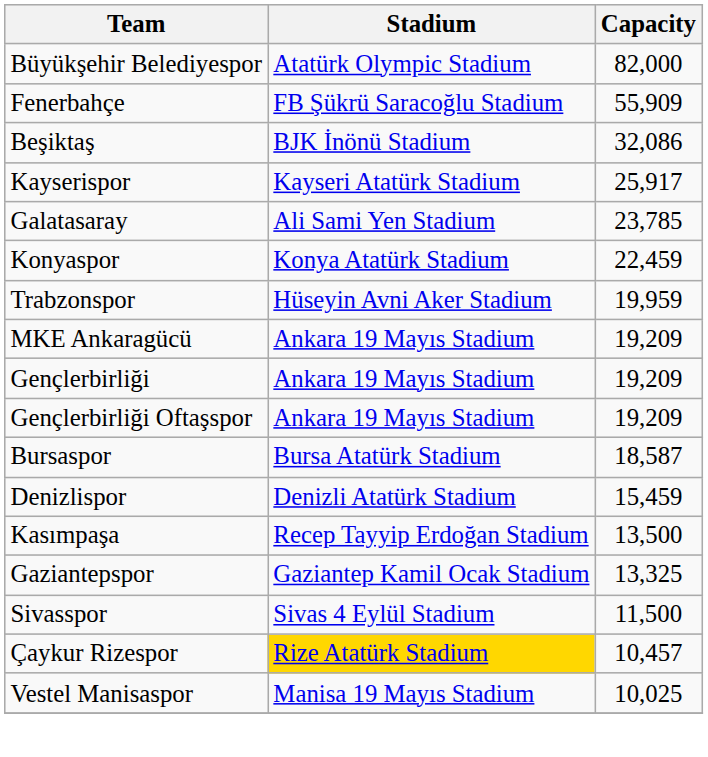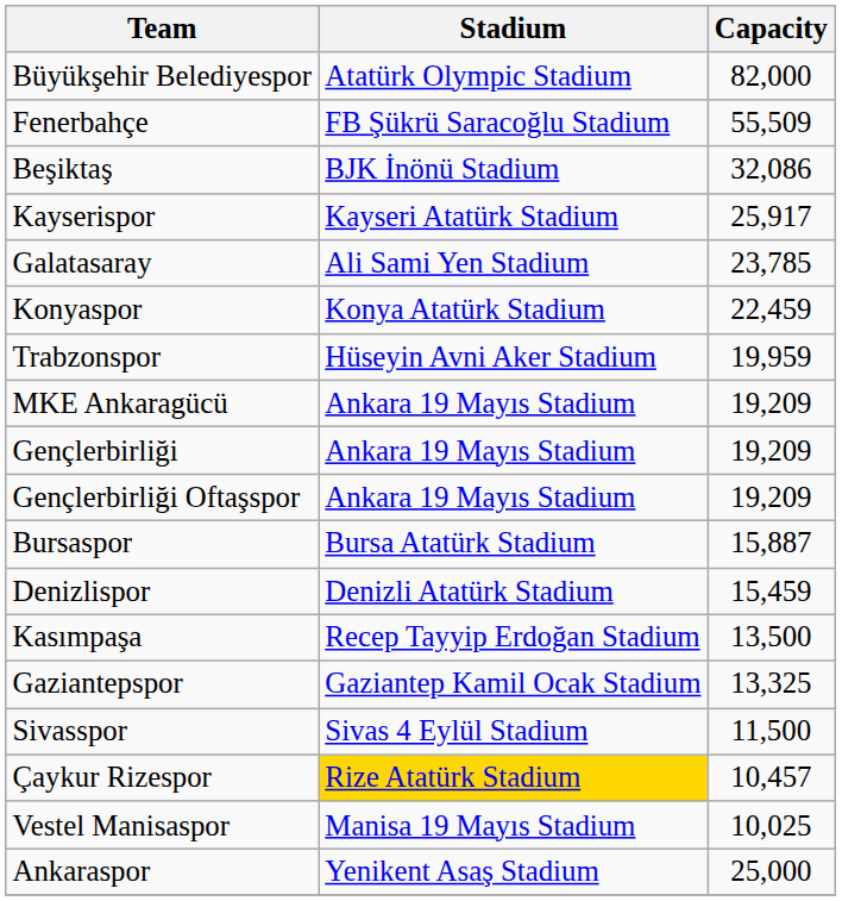 <table class="wikitable sortable">
 <tr>
 <th>Team</th>
 <th>Stadium</th>
 <th>Capacity</th>
 </tr>
 <tr>
 <td>Büyükşehir Belediyespor</td>
 <td><a href='#'>Atatürk Olympic Stadium</a></td>
 <td align="center">82,000</td>
 </tr>
 <tr>
 <td>Fenerbahçe</td>
 <td><a href='#'>FB Şükrü Saracoğlu Stadium</a></td>
-<td align="center">55,909</td>
+<td align="center">55,509</td>
 </tr>
 <tr>
 <td>Beşiktaş</td>
 <td><a href='#'>BJK İnönü Stadium</a></td>
 <td align="center">32,086</td>
 </tr>
 <tr>
 <td>Kayserispor</td>
 <td><a href='#'>Kayseri Atatürk Stadium</a></td>
 <td align="center">25,917</td>
 </tr>
 <tr>
 <td>Galatasaray</td>
 <td><a href='#'>Ali Sami Yen Stadium</a></td>
 <td align="center">23,785</td>
 </tr>
 <tr>
 <td>Konyaspor</td>
 <td><a href='#'>Konya Atatürk Stadium</a></td>
 <td align="center">22,459</td>
 </tr>
 <tr>
 <td>Trabzonspor</td>
 <td><a href='#'>Hüseyin Avni Aker Stadium</a></td>
 <td align="center">19,959</td>
 </tr>
 <tr>
 <td>MKE Ankaragücü</td>
 <td><a href='#'>Ankara 19 Mayıs Stadium</a></td>
 <td align="center">19,209</td>
 </tr>
 <tr>
 <td>Gençlerbirliği</td>
 <td><a href='#'>Ankara 19 Mayıs Stadium</a></td>
 <td align="center">19,209</td>
 </tr>
 <tr>
 <td>Gençlerbirliği Oftaşspor</td>
 <td><a href='#'>Ankara 19 Mayıs Stadium</a></td>
 <td align="center">19,209</td>
 </tr>
 <tr>
 <td>Bursaspor</td>
 <td><a href='#'>Bursa Atatürk Stadium</a></td>
-<td align="center">18,587</td>
+<td align="center">15,887</td>
 </tr>
 <tr>
 <td>Denizlispor</td>
 <td><a href='#'>Denizli Atatürk Stadium</a></td>
 <td align="center">15,459</td>
 </tr>
 <tr>
 <td>Kasımpaşa</td>
 <td><a href='#'>Recep Tayyip Erdoğan Stadium</a></td>
 <td align="center">13,500</td>
 </tr>
 <tr>
 <td>Gaziantepspor</td>
 <td><a href='#'>Gaziantep Kamil Ocak Stadium</a></td>
 <td align="center">13,325</td>
 </tr>
 <tr>
 <td>Sivasspor</td>
 <td><a href='#'>Sivas 4 Eylül Stadium</a></td>
 <td align="center">11,500</td>
 </tr>
 <tr>
 <td>Çaykur Rizespor</td>
 <td style="background: gold;"><a href='#'>Rize Atatürk Stadium</a></td>
 <td align="center">10,457</td>
 </tr>
 <tr>
 <td>Vestel Manisaspor</td>
 <td><a href='#'>Manisa 19 Mayıs Stadium</a></td>
 <td align="center">10,025</td>
 </tr>
 <tr>
+<td>Ankaraspor</td>
+<td><a href='#'>Yenikent Asaş Stadium</a></td>
+<td align="center">25,000</td>
+</tr>
+<tr>
 </tr>
 </table>
